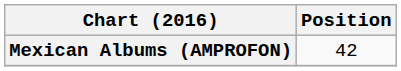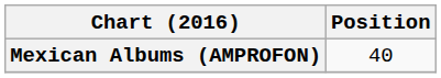 <table class="wikitable plainrowheaders" style="text-align:center">
 <tr>
 <th scope="col">Chart (2016)</th>
 <th scope="col">Position</th>
 </tr>
 <tr>
 <th scope="row">Mexican Albums (AMPROFON)</th>
-<td>42</td>
+<td>40</td>
 </tr>
 <tr>
 </tr>
 </table>
